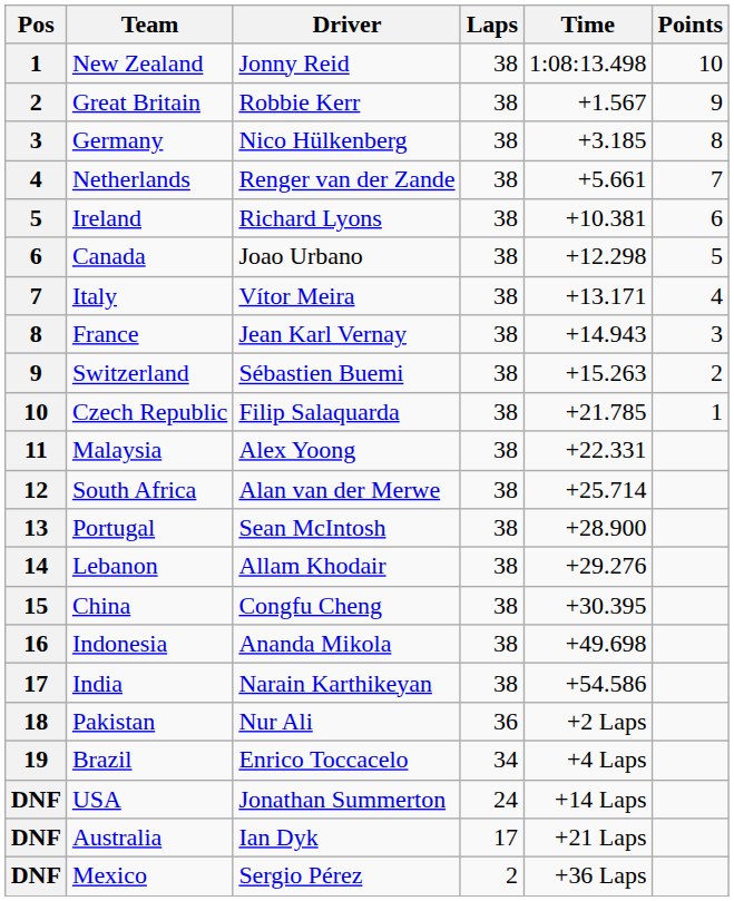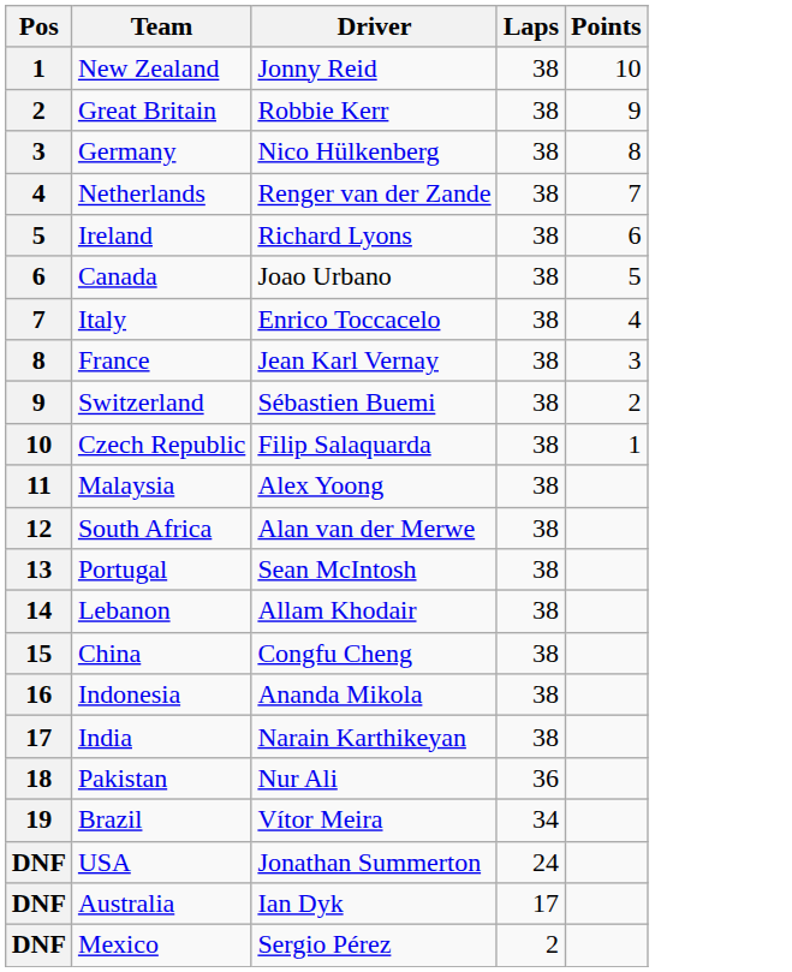 <table class="wikitable">
 <tr>
 <th>Pos</th>
 <th>Team</th>
 <th>Driver</th>
 <th>Laps</th>
-<th>Time</th>
 <th>Points</th>
 </tr>
 <tr>
 <th>1</th>
 <td> <a href='#'>New Zealand</a></td>
 <td><a href='#'>Jonny Reid</a></td>
 <td align="right">38</td>
-<td align="right">1:08:13.498</td>
 <td align="right">10</td>
 </tr>
 <tr>
 <th>2</th>
 <td> <a href='#'>Great Britain</a></td>
 <td><a href='#'>Robbie Kerr</a></td>
 <td align="right">38</td>
-<td align="right">+1.567</td>
 <td align="right">9</td>
 </tr>
 <tr>
 <th>3</th>
 <td> <a href='#'>Germany</a></td>
 <td><a href='#'>Nico Hülkenberg</a></td>
 <td align="right">38</td>
-<td align="right">+3.185</td>
 <td align="right">8</td>
 </tr>
 <tr>
 <th>4</th>
 <td> <a href='#'>Netherlands</a></td>
 <td><a href='#'>Renger van der Zande</a></td>
 <td align="right">38</td>
-<td align="right">+5.661</td>
 <td align="right">7</td>
 </tr>
 <tr>
 <th>5</th>
 <td> <a href='#'>Ireland</a></td>
 <td><a href='#'>Richard Lyons</a></td>
 <td align="right">38</td>
-<td align="right">+10.381</td>
 <td align="right">6</td>
 </tr>
 <tr>
 <th>6</th>
 <td> <a href='#'>Canada</a></td>
 <td>Joao Urbano</td>
 <td align="right">38</td>
-<td align="right">+12.298</td>
 <td align="right">5</td>
 </tr>
 <tr>
 <th>7</th>
 <td> <a href='#'>Italy</a></td>
-<td><a href='#'>Vítor Meira</a></td>
+<td><a href='#'>Enrico Toccacelo</a></td>
 <td align="right">38</td>
-<td align="right">+13.171</td>
 <td align="right">4</td>
 </tr>
 <tr>
 <th>8</th>
 <td> <a href='#'>France</a></td>
 <td><a href='#'>Jean Karl Vernay</a></td>
 <td align="right">38</td>
-<td align="right">+14.943</td>
 <td align="right">3</td>
 </tr>
 <tr>
 <th>9</th>
 <td> <a href='#'>Switzerland</a></td>
 <td><a href='#'>Sébastien Buemi</a></td>
 <td align="right">38</td>
-<td align="right">+15.263</td>
 <td align="right">2</td>
 </tr>
 <tr>
 <th>10</th>
 <td> <a href='#'>Czech Republic</a></td>
 <td><a href='#'>Filip Salaquarda</a></td>
 <td align="right">38</td>
-<td align="right">+21.785</td>
 <td align="right">1</td>
 </tr>
 <tr>
 <th>11</th>
 <td> <a href='#'>Malaysia</a></td>
 <td><a href='#'>Alex Yoong</a></td>
 <td align="right">38</td>
-<td align="right">+22.331</td>
 <td align="right"></td>
 </tr>
 <tr>
 <th>12</th>
 <td> <a href='#'>South Africa</a></td>
 <td><a href='#'>Alan van der Merwe</a></td>
 <td align="right">38</td>
-<td align="right">+25.714</td>
 <td align="right"></td>
 </tr>
 <tr>
 <th>13</th>
 <td> <a href='#'>Portugal</a></td>
 <td><a href='#'>Sean McIntosh</a></td>
 <td align="right">38</td>
-<td align="right">+28.900</td>
 <td align="right"></td>
 </tr>
 <tr>
 <th>14</th>
 <td> <a href='#'>Lebanon</a></td>
 <td><a href='#'>Allam Khodair</a></td>
 <td align="right">38</td>
-<td align="right">+29.276</td>
 <td align="right"></td>
 </tr>
 <tr>
 <th>15</th>
 <td> <a href='#'>China</a></td>
 <td><a href='#'>Congfu Cheng</a></td>
 <td align="right">38</td>
-<td align="right">+30.395</td>
 <td align="right"></td>
 </tr>
 <tr>
 <th>16</th>
 <td> <a href='#'>Indonesia</a></td>
 <td><a href='#'>Ananda Mikola</a></td>
 <td align="right">38</td>
-<td align="right">+49.698</td>
 <td align="right"></td>
 </tr>
 <tr>
 <th>17</th>
 <td> <a href='#'>India</a></td>
 <td><a href='#'>Narain Karthikeyan</a></td>
 <td align="right">38</td>
-<td align="right">+54.586</td>
 <td align="right"></td>
 </tr>
 <tr>
 <th>18</th>
 <td> <a href='#'>Pakistan</a></td>
 <td><a href='#'>Nur Ali</a></td>
 <td align="right">36</td>
-<td align="right">+2 Laps</td>
 <td align="right"></td>
 </tr>
 <tr>
 <th>19</th>
 <td> <a href='#'>Brazil</a></td>
-<td><a href='#'>Enrico Toccacelo</a></td>
+<td><a href='#'>Vítor Meira</a></td>
 <td align="right">34</td>
-<td align="right">+4 Laps</td>
 <td align="right"></td>
 </tr>
 <tr>
 <th>DNF</th>
 <td> <a href='#'>USA</a></td>
 <td><a href='#'>Jonathan Summerton</a></td>
 <td align="right">24</td>
-<td align="right">+14 Laps</td>
 <td align="right"></td>
 </tr>
 <tr>
 <th>DNF</th>
 <td> <a href='#'>Australia</a></td>
 <td><a href='#'>Ian Dyk</a></td>
 <td align="right">17</td>
-<td align="right">+21 Laps</td>
 <td align="right"></td>
 </tr>
 <tr>
 <th>DNF</th>
 <td> <a href='#'>Mexico</a></td>
 <td><a href='#'>Sergio Pérez</a></td>
 <td align="right">2</td>
-<td align="right">+36 Laps</td>
 <td align="right"></td>
 </tr>
 </table>
